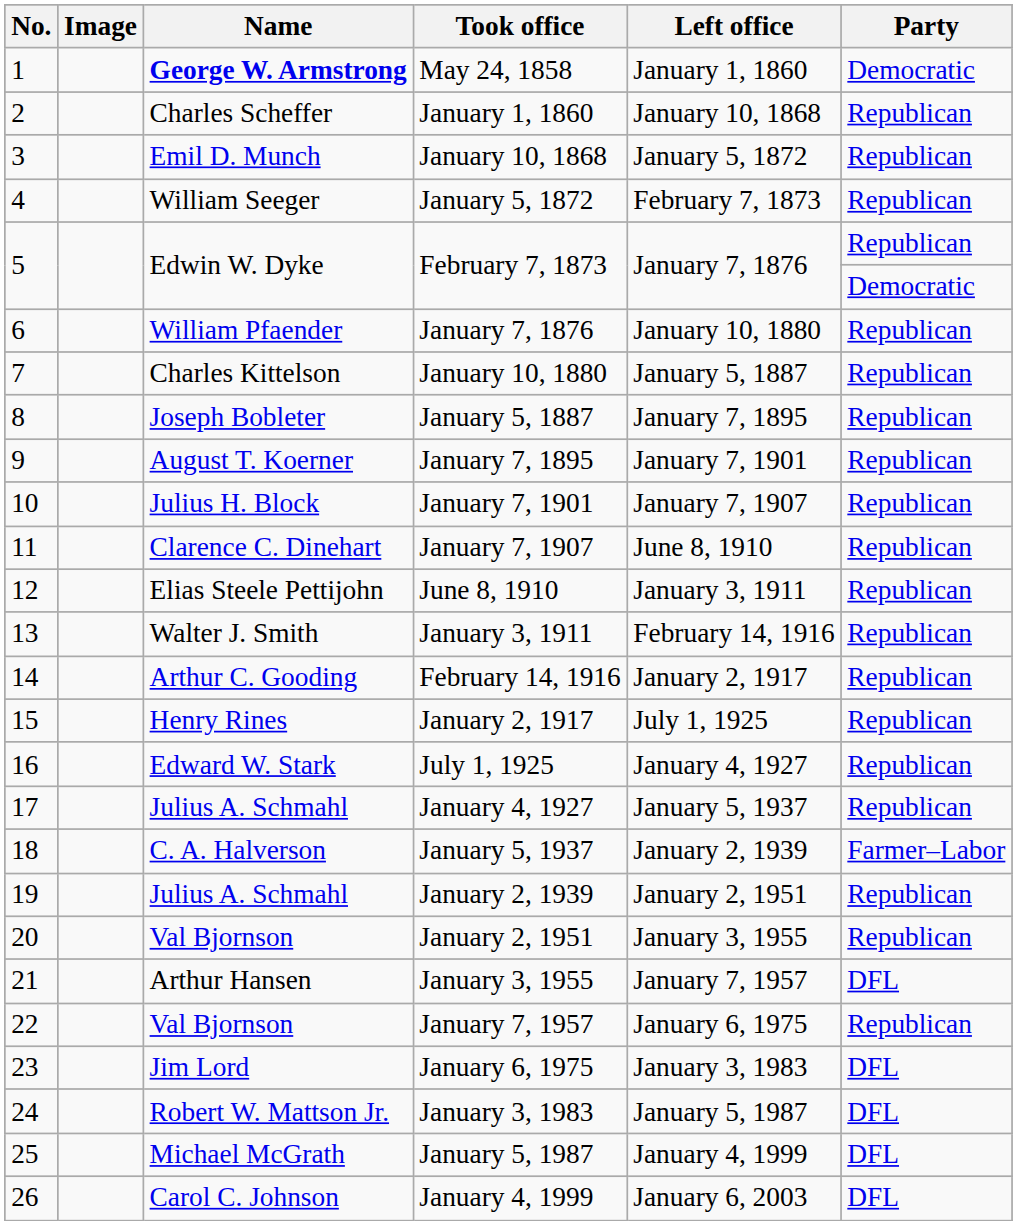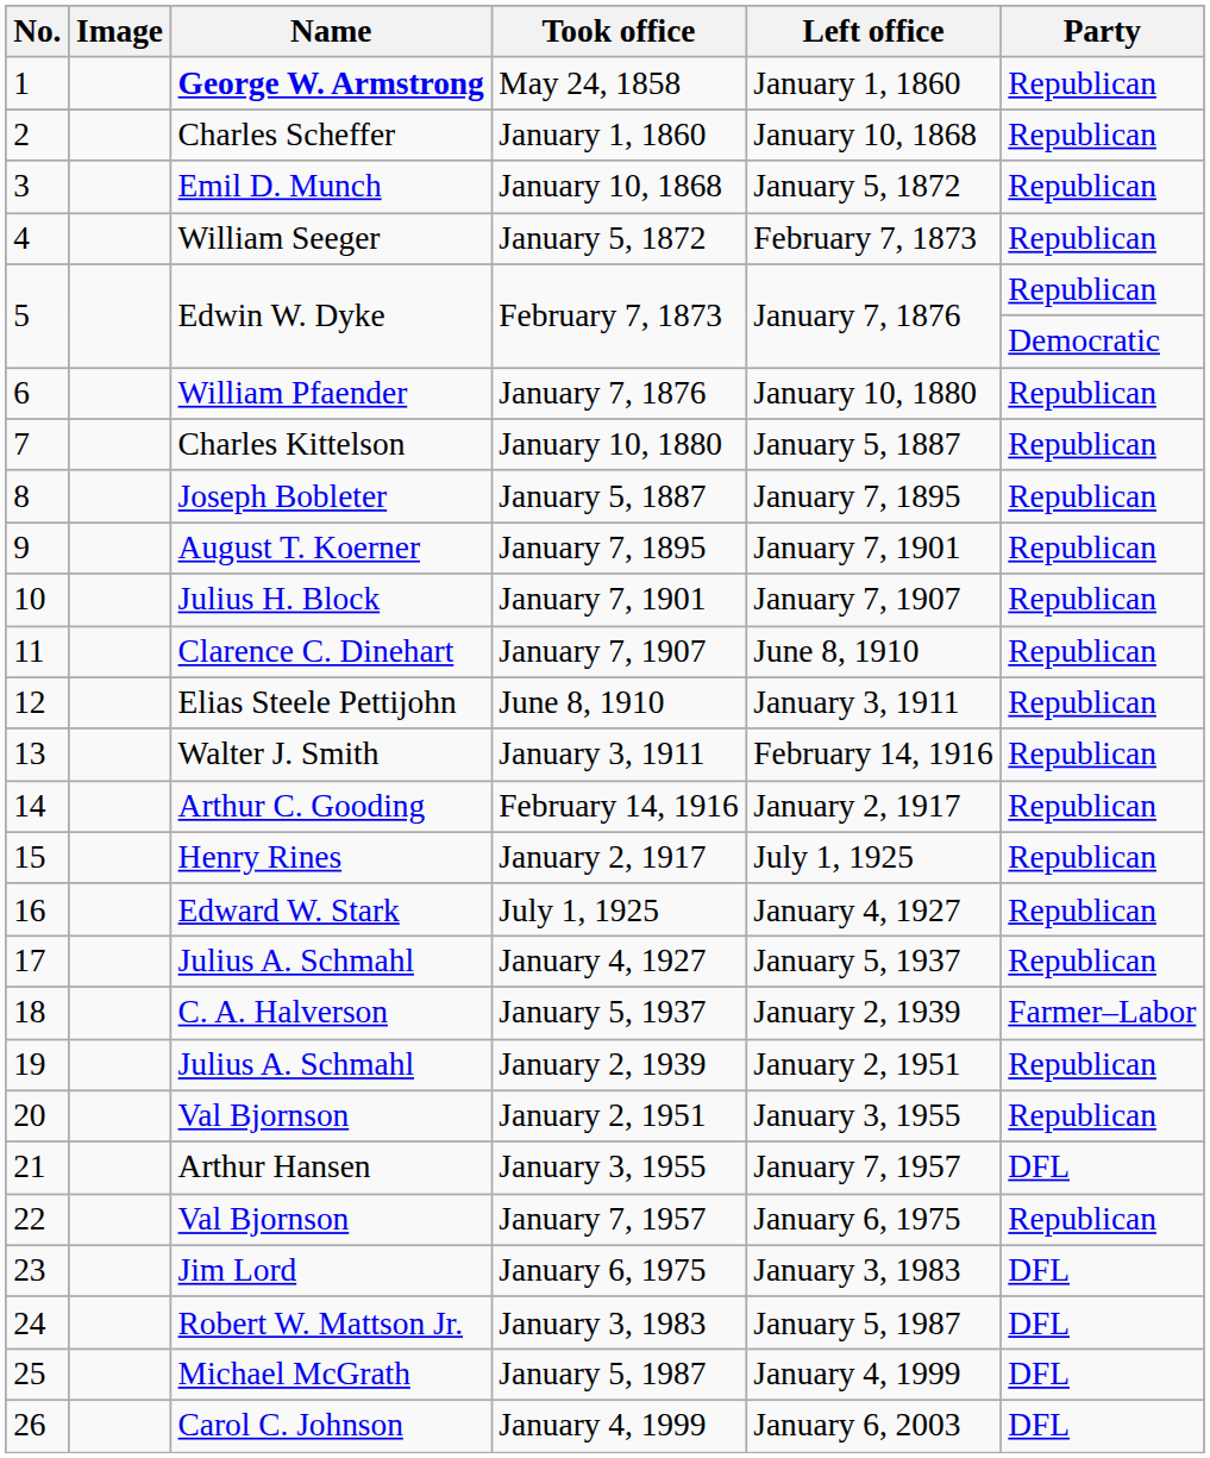 <table class=wikitable>
 <tr>
 <th>No.</th>
 <th>Image</th>
 <th>Name</th>
 <th>Took office</th>
 <th>Left office</th>
 <th>Party</th>
 </tr>
 <tr>
 <td>1</td>
 <td></td>
 <td><strong><a href='#'>George W. Armstrong</a></strong></td>
 <td>May 24, 1858</td>
 <td>January 1, 1860</td>
-<td><a href='#'>Democratic</a></td>
+<td><a href='#'>Republican</a></td>
 </tr>
 <tr>
 <td>2</td>
 <td></td>
 <td>Charles Scheffer</td>
 <td>January 1, 1860</td>
 <td>January 10, 1868</td>
 <td><a href='#'>Republican</a></td>
 </tr>
 <tr>
 <td>3</td>
 <td></td>
 <td><a href='#'>Emil D. Munch</a></td>
 <td>January 10, 1868</td>
 <td>January 5, 1872</td>
 <td><a href='#'>Republican</a></td>
 </tr>
 <tr>
 <td>4</td>
 <td></td>
 <td>William Seeger</td>
 <td>January 5, 1872</td>
 <td>February 7, 1873</td>
 <td><a href='#'>Republican</a></td>
 </tr>
 <tr>
 <td rowspan=2>5</td>
 <td rowspan=2></td>
 <td rowspan=2>Edwin W. Dyke</td>
 <td rowspan=2>February 7, 1873</td>
 <td rowspan=2>January 7, 1876</td>
 <td><a href='#'>Republican</a></td>
 </tr>
 <tr>
 <td><a href='#'>Democratic</a></td>
 </tr>
 <tr>
 <td>6</td>
 <td></td>
 <td><a href='#'>William Pfaender</a></td>
 <td>January 7, 1876</td>
 <td>January 10, 1880</td>
 <td><a href='#'>Republican</a></td>
 </tr>
 <tr>
 <td>7</td>
 <td></td>
 <td>Charles Kittelson</td>
 <td>January 10, 1880</td>
 <td>January 5, 1887</td>
 <td><a href='#'>Republican</a></td>
 </tr>
 <tr>
 <td>8</td>
 <td></td>
 <td><a href='#'>Joseph Bobleter</a></td>
 <td>January 5, 1887</td>
 <td>January 7, 1895</td>
 <td><a href='#'>Republican</a></td>
 </tr>
 <tr>
 <td>9</td>
 <td></td>
 <td><a href='#'>August T. Koerner</a></td>
 <td>January 7, 1895</td>
 <td>January 7, 1901</td>
 <td><a href='#'>Republican</a></td>
 </tr>
 <tr>
 <td>10</td>
 <td></td>
 <td><a href='#'>Julius H. Block</a></td>
 <td>January 7, 1901</td>
 <td>January 7, 1907</td>
 <td><a href='#'>Republican</a></td>
 </tr>
 <tr>
 <td>11</td>
 <td></td>
 <td><a href='#'>Clarence C. Dinehart</a></td>
 <td>January 7, 1907</td>
 <td>June 8, 1910</td>
 <td><a href='#'>Republican</a></td>
 </tr>
 <tr>
 <td>12</td>
 <td></td>
 <td>Elias Steele Pettijohn</td>
 <td>June 8, 1910</td>
 <td>January 3, 1911</td>
 <td><a href='#'>Republican</a></td>
 </tr>
 <tr>
 <td>13</td>
 <td></td>
 <td>Walter J. Smith</td>
 <td>January 3, 1911</td>
 <td>February 14, 1916</td>
 <td><a href='#'>Republican</a></td>
 </tr>
 <tr>
 <td>14</td>
 <td></td>
 <td><a href='#'>Arthur C. Gooding</a></td>
 <td>February 14, 1916</td>
 <td>January 2, 1917</td>
 <td><a href='#'>Republican</a></td>
 </tr>
 <tr>
 <td>15</td>
 <td></td>
 <td><a href='#'>Henry Rines</a></td>
 <td>January 2, 1917</td>
 <td>July 1, 1925</td>
 <td><a href='#'>Republican</a></td>
 </tr>
 <tr>
 <td>16</td>
 <td></td>
 <td><a href='#'>Edward W. Stark</a></td>
 <td>July 1, 1925</td>
 <td>January 4, 1927</td>
 <td><a href='#'>Republican</a></td>
 </tr>
 <tr>
 <td>17</td>
 <td></td>
 <td><a href='#'>Julius A. Schmahl</a></td>
 <td>January 4, 1927</td>
 <td>January 5, 1937</td>
 <td><a href='#'>Republican</a></td>
 </tr>
 <tr>
 <td>18</td>
 <td></td>
 <td><a href='#'>C. A. Halverson</a></td>
 <td>January 5, 1937</td>
 <td>January 2, 1939</td>
 <td><a href='#'>Farmer–Labor</a></td>
 </tr>
 <tr>
 <td>19</td>
 <td></td>
 <td><a href='#'>Julius A. Schmahl</a></td>
 <td>January 2, 1939</td>
 <td>January 2, 1951</td>
 <td><a href='#'>Republican</a></td>
 </tr>
 <tr>
 <td>20</td>
 <td></td>
 <td><a href='#'>Val Bjornson</a></td>
 <td>January 2, 1951</td>
 <td>January 3, 1955</td>
 <td><a href='#'>Republican</a></td>
 </tr>
 <tr>
 <td>21</td>
 <td></td>
 <td>Arthur Hansen</td>
 <td>January 3, 1955</td>
 <td>January 7, 1957</td>
 <td><a href='#'>DFL</a></td>
 </tr>
 <tr>
 <td>22</td>
 <td></td>
 <td><a href='#'>Val Bjornson</a></td>
 <td>January 7, 1957</td>
 <td>January 6, 1975</td>
 <td><a href='#'>Republican</a></td>
 </tr>
 <tr>
 <td>23</td>
 <td></td>
 <td><a href='#'>Jim Lord</a></td>
 <td>January 6, 1975</td>
 <td>January 3, 1983</td>
 <td><a href='#'>DFL</a></td>
 </tr>
 <tr>
 <td>24</td>
 <td></td>
 <td><a href='#'>Robert W. Mattson Jr.</a></td>
 <td>January 3, 1983</td>
 <td>January 5, 1987</td>
 <td><a href='#'>DFL</a></td>
 </tr>
 <tr>
 <td>25</td>
 <td></td>
 <td><a href='#'>Michael McGrath</a></td>
 <td>January 5, 1987</td>
 <td>January 4, 1999</td>
 <td><a href='#'>DFL</a></td>
 </tr>
 <tr>
 <td>26</td>
 <td></td>
 <td><a href='#'>Carol C. Johnson</a></td>
 <td>January 4, 1999</td>
 <td>January 6, 2003</td>
 <td><a href='#'>DFL</a></td>
 </tr>
 </table>
